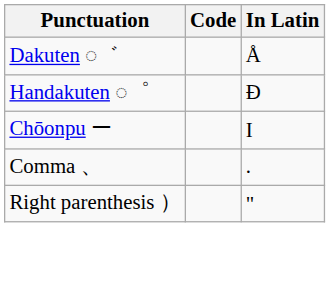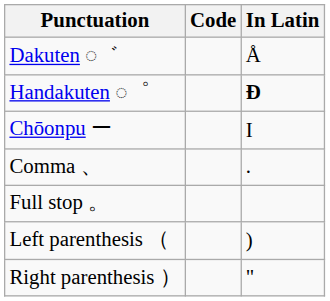 <table class="wikitable">
 <tr>
 <th>Punctuation</th>
 <th>Code</th>
 <th>In Latin</th>
 </tr>
 <tr>
 <td><a href='#'>Dakuten</a>  ◌゛</td>
 <td></td>
 <td>Å</td>
 </tr>
 <tr>
 <td><a href='#'>Handakuten</a> ◌゜</td>
 <td></td>
-<td>Ð</td>
+<td><strong>Ð</strong></td>
 </tr>
 <tr>
 <td><a href='#'>Chōonpu</a> ー</td>
 <td></td>
 <td>I</td>
 </tr>
 <tr>
 <td>Comma 、</td>
 <td></td>
 <td>.</td>
 </tr>
 <tr>
+<td>Full stop 。</td>
+<td></td>
+<td></td>
+</tr>
+<tr>
+<td>Left parenthesis （</td>
+<td></td>
+<td>)</td>
+</tr>
+<tr>
 <td>Right parenthesis ）</td>
 <td></td>
 <td>"</td>
 </tr>
 </table>
